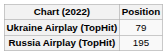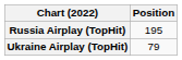 <table class="wikitable plainrowheaders" style="text-align:center;">
 <tr>
 <th scope="col">Chart (2022)</th>
 <th scope="col">Position</th>
 </tr>
 <tr>
+<th scope="row">Russia Airplay (TopHit)</th>
+<td>195</td>
+</tr>
+<tr>
 <th scope="row">Ukraine Airplay (TopHit)</th>
 <td>79</td>
 </tr>
-<tr>
-<th scope="row">Russia Airplay (TopHit)</th>
-<td>195</td>
-</tr>
 </table>
